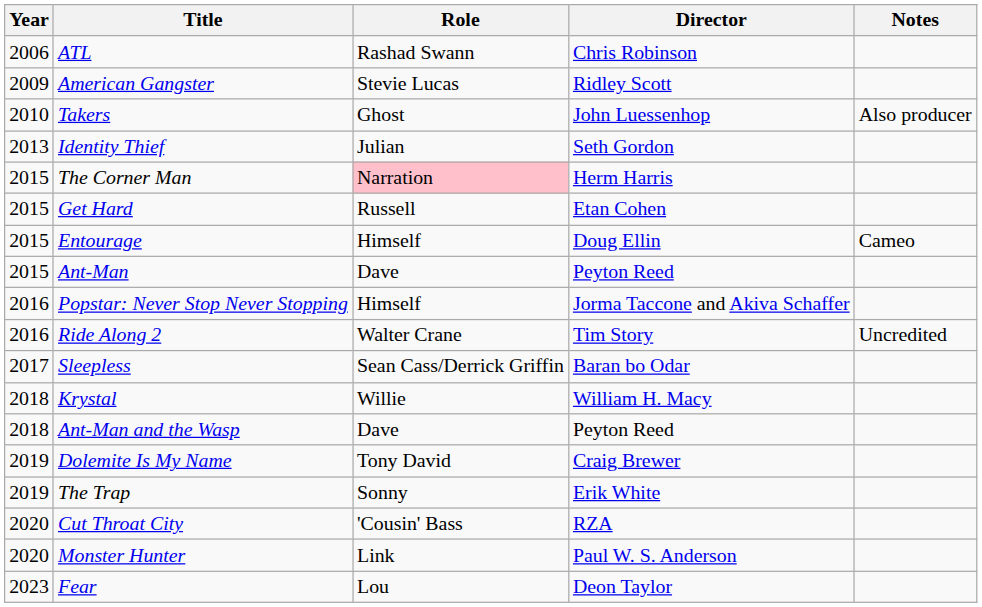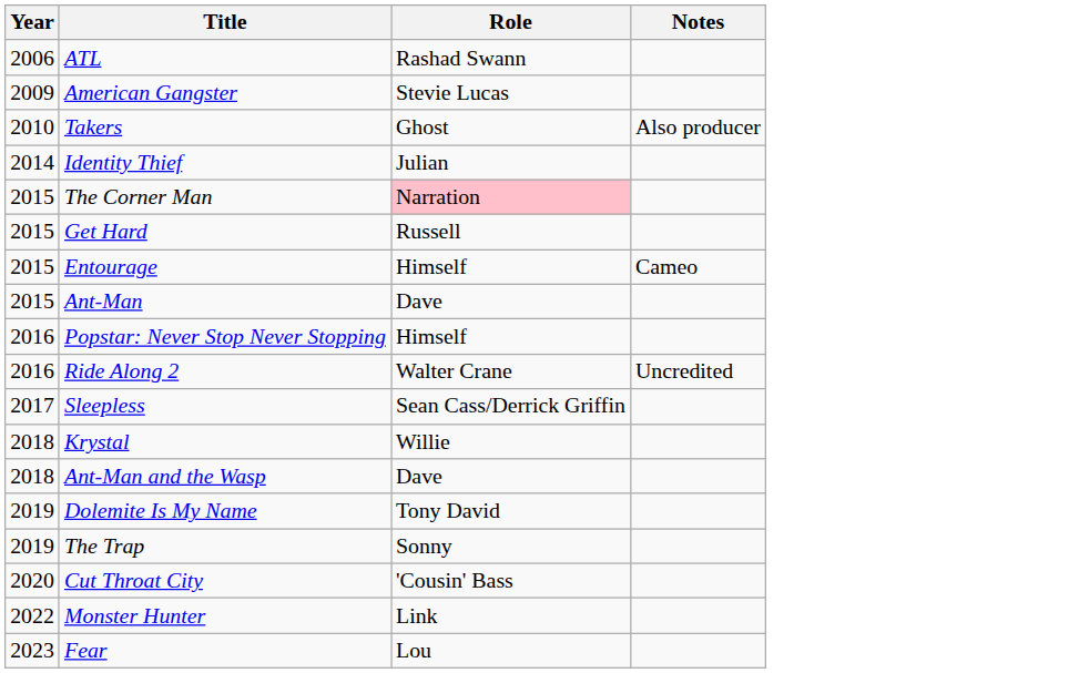 <table class="wikitable sortable">
 <tr>
 <th>Year</th>
 <th>Title</th>
 <th>Role</th>
-<th>Director</th>
 <th>Notes</th>
 </tr>
 <tr>
 <td>2006</td>
 <td><em><a href='#'>ATL</a></em></td>
 <td>Rashad Swann</td>
-<td><a href='#'>Chris Robinson</a></td>
 <td></td>
 </tr>
 <tr>
 <td>2009</td>
 <td><em><a href='#'>American Gangster</a></em></td>
 <td>Stevie Lucas</td>
-<td><a href='#'>Ridley Scott</a></td>
 <td></td>
 </tr>
 <tr>
 <td>2010</td>
 <td><em><a href='#'>Takers</a></em></td>
 <td>Ghost</td>
-<td><a href='#'>John Luessenhop</a></td>
 <td>Also producer</td>
 </tr>
 <tr>
-<td>2013</td>
+<td>2014</td>
 <td><em><a href='#'>Identity Thief</a></em></td>
 <td>Julian</td>
-<td><a href='#'>Seth Gordon</a></td>
 <td></td>
 </tr>
 <tr>
 <td>2015</td>
 <td><em>The Corner Man</em></td>
 <td style="background: pink;">Narration</td>
-<td><a href='#'>Herm Harris</a></td>
 <td></td>
 </tr>
 <tr>
 <td>2015</td>
 <td><em><a href='#'>Get Hard</a></em></td>
 <td>Russell</td>
-<td><a href='#'>Etan Cohen</a></td>
 <td></td>
 </tr>
 <tr>
 <td>2015</td>
 <td><em><a href='#'>Entourage</a></em></td>
 <td>Himself</td>
-<td><a href='#'>Doug Ellin</a></td>
 <td>Cameo</td>
 </tr>
 <tr>
 <td>2015</td>
 <td><em><a href='#'>Ant-Man</a></em></td>
 <td>Dave</td>
-<td><a href='#'>Peyton Reed</a></td>
 <td></td>
 </tr>
 <tr>
 <td>2016</td>
 <td><em><a href='#'>Popstar: Never Stop Never Stopping</a></em></td>
 <td>Himself</td>
-<td><a href='#'>Jorma Taccone</a> and <a href='#'>Akiva Schaffer</a></td>
 <td></td>
 </tr>
 <tr>
 <td>2016</td>
 <td><em><a href='#'>Ride Along 2</a></em></td>
 <td>Walter Crane</td>
-<td><a href='#'>Tim Story</a></td>
 <td>Uncredited</td>
 </tr>
 <tr>
 <td>2017</td>
 <td><em><a href='#'>Sleepless</a></em></td>
 <td>Sean Cass/Derrick Griffin</td>
-<td><a href='#'>Baran bo Odar</a></td>
 <td></td>
 </tr>
 <tr>
 <td>2018</td>
 <td><em><a href='#'>Krystal</a></em></td>
 <td>Willie</td>
-<td><a href='#'>William H. Macy</a></td>
 <td></td>
 </tr>
 <tr>
 <td>2018</td>
 <td><em><a href='#'>Ant-Man and the Wasp</a></em></td>
 <td>Dave</td>
-<td>Peyton Reed</td>
 <td></td>
 </tr>
 <tr>
 <td>2019</td>
 <td><em><a href='#'>Dolemite Is My Name</a></em></td>
 <td>Tony David</td>
-<td><a href='#'>Craig Brewer</a></td>
 <td></td>
 </tr>
 <tr>
 <td>2019</td>
 <td><em>The Trap</em></td>
 <td>Sonny</td>
-<td><a href='#'>Erik White</a></td>
 <td></td>
 </tr>
 <tr>
 <td>2020</td>
 <td><em><a href='#'>Cut Throat City</a></em></td>
 <td>'Cousin' Bass</td>
-<td><a href='#'>RZA</a></td>
 <td></td>
 </tr>
 <tr>
-<td>2020</td>
+<td>2022</td>
 <td><em><a href='#'>Monster Hunter</a></em></td>
 <td>Link</td>
-<td><a href='#'>Paul W. S. Anderson</a></td>
 <td></td>
 </tr>
 <tr>
 <td>2023</td>
 <td><em><a href='#'>Fear</a></em></td>
 <td>Lou</td>
-<td><a href='#'>Deon Taylor</a></td>
 <td></td>
 </tr>
 </table>
